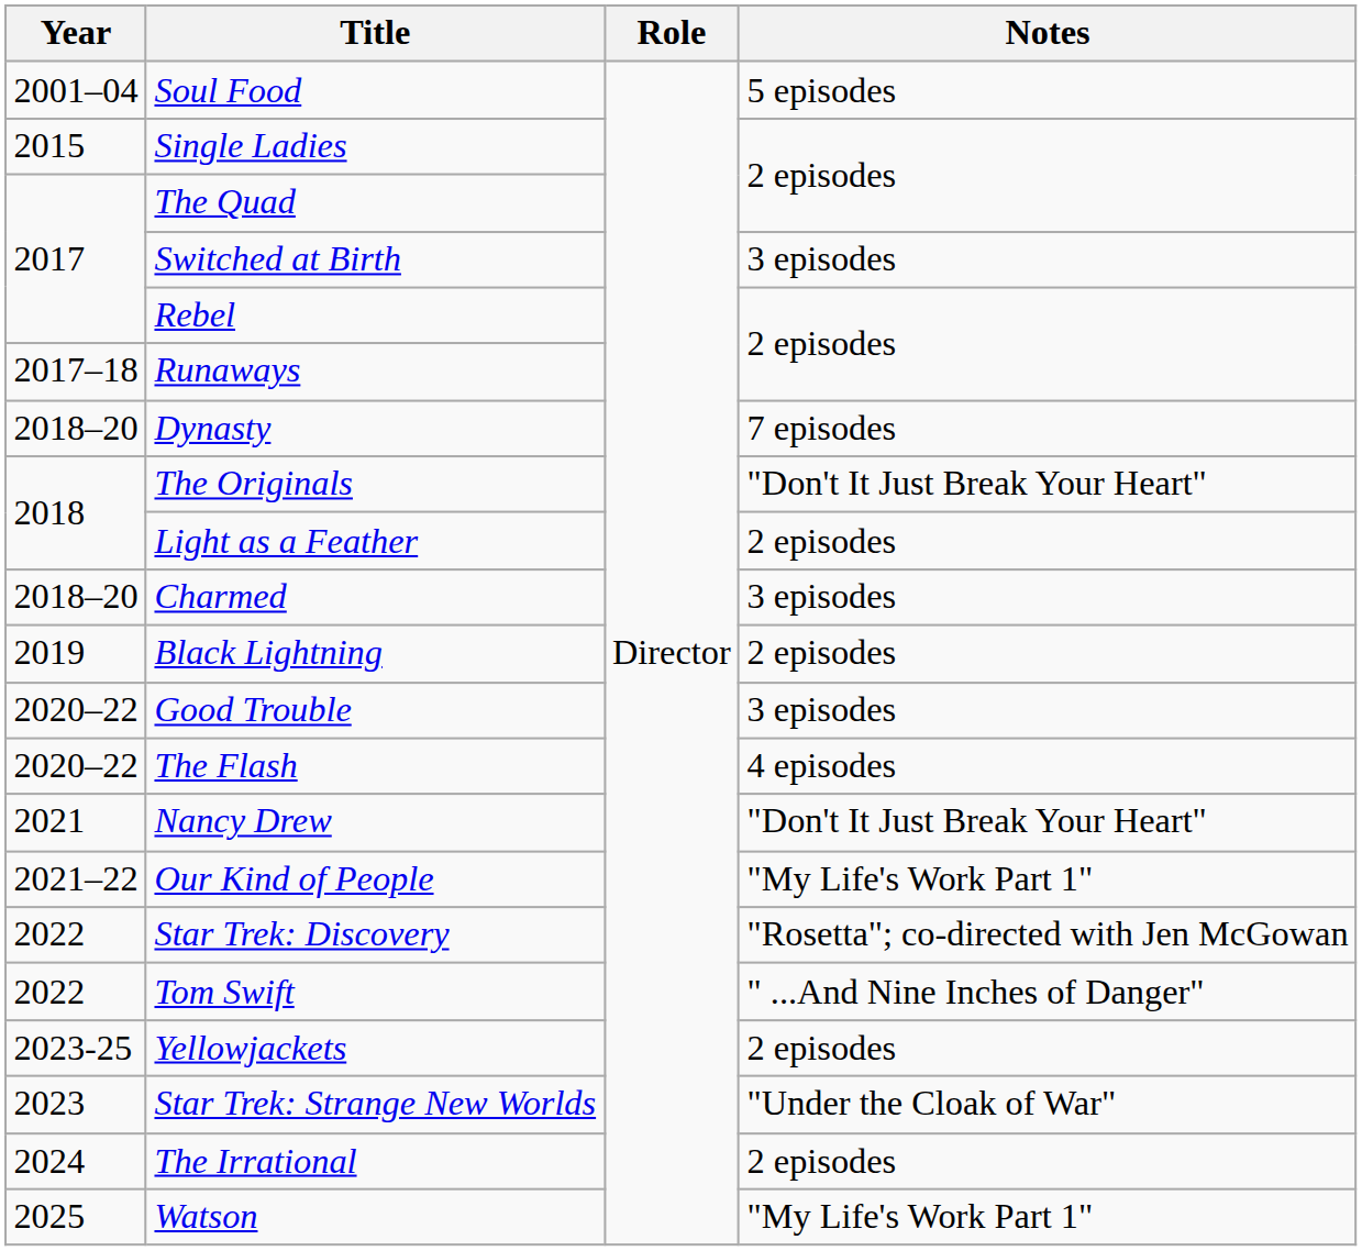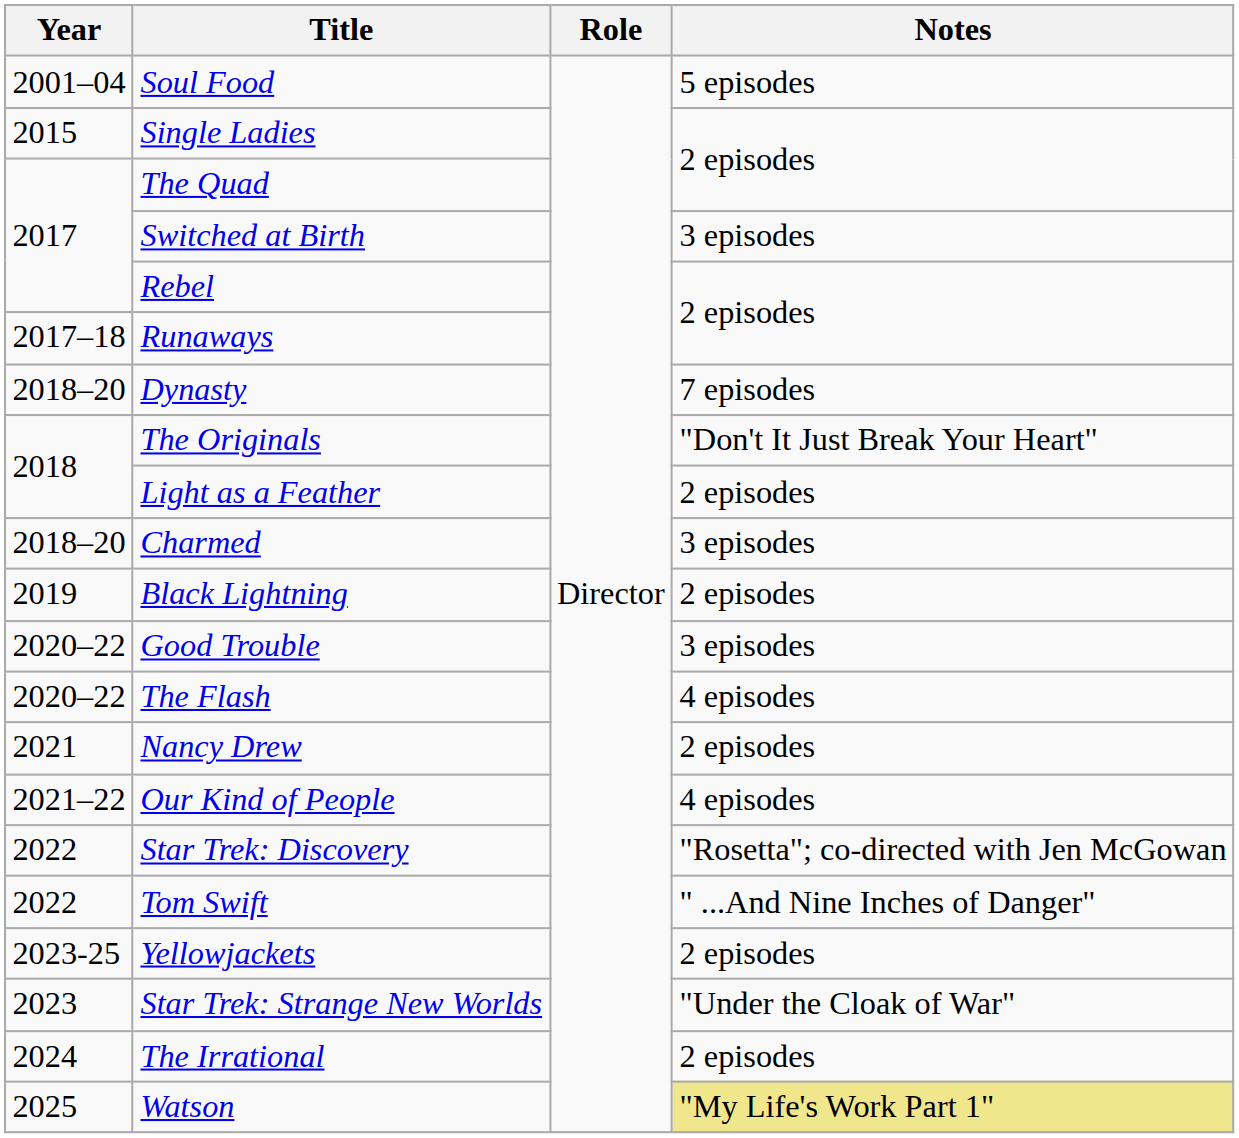 <table class="wikitable">
 <tr>
 <th>Year</th>
 <th>Title</th>
 <th>Role</th>
 <th>Notes</th>
 </tr>
 <tr>
 <td>2001–04</td>
 <td><em><a href='#'>Soul Food</a></em></td>
 <td rowspan="22">Director</td>
 <td>5 episodes</td>
 </tr>
 <tr>
 <td>2015</td>
 <td><em><a href='#'>Single Ladies</a></em></td>
 <td rowspan="2">2 episodes</td>
 </tr>
 <tr>
 <td rowspan="3">2017</td>
 <td><em><a href='#'>The Quad</a></em></td>
 </tr>
 <tr>
 <td><em><a href='#'>Switched at Birth</a></em></td>
 <td>3 episodes</td>
 </tr>
 <tr>
 <td><em><a href='#'>Rebel</a></em></td>
 <td rowspan="2">2 episodes</td>
 </tr>
 <tr>
 <td>2017–18</td>
 <td><em><a href='#'>Runaways</a></em></td>
 </tr>
 <tr>
 <td>2018–20</td>
 <td><em><a href='#'>Dynasty</a></em></td>
 <td>7 episodes</td>
 </tr>
 <tr>
 <td rowspan="2">2018</td>
 <td><em><a href='#'>The Originals</a></em></td>
 <td>"Don't It Just Break Your Heart"</td>
 </tr>
 <tr>
 <td><em><a href='#'>Light as a Feather</a></em></td>
 <td>2 episodes</td>
 </tr>
 <tr>
 <td>2018–20</td>
 <td><em><a href='#'>Charmed</a></em></td>
 <td>3 episodes</td>
 </tr>
 <tr>
 <td>2019</td>
 <td><em><a href='#'>Black Lightning</a></em></td>
 <td>2 episodes</td>
 </tr>
 <tr>
 <td>2020–22</td>
 <td><em><a href='#'>Good Trouble</a></em></td>
 <td>3 episodes</td>
 </tr>
 <tr>
 <td>2020–22</td>
 <td><em><a href='#'>The Flash</a></em></td>
 <td>4 episodes</td>
 </tr>
 <tr>
 <td>2021</td>
 <td><em><a href='#'>Nancy Drew</a></em></td>
-<td>"Don't It Just Break Your Heart"</td>
+<td>2 episodes</td>
 </tr>
 <tr>
 <td>2021–22</td>
 <td><em><a href='#'>Our Kind of People</a></em></td>
-<td>"My Life's Work Part 1"</td>
+<td>4 episodes</td>
 </tr>
 <tr>
 <td>2022</td>
 <td><em><a href='#'>Star Trek: Discovery</a></em></td>
 <td>"Rosetta"; co-directed with Jen McGowan</td>
 </tr>
 <tr>
 <td>2022</td>
 <td><em><a href='#'>Tom Swift</a></em></td>
 <td>" ...And Nine Inches of Danger"</td>
 </tr>
 <tr>
 <td>2023-25</td>
 <td><em><a href='#'>Yellowjackets</a></em></td>
 <td>2 episodes</td>
 </tr>
 <tr>
 <td>2023</td>
 <td><em><a href='#'>Star Trek: Strange New Worlds</a></em></td>
 <td>"Under the Cloak of War"</td>
 </tr>
 <tr>
 <td>2024</td>
 <td><em><a href='#'>The Irrational</a></em></td>
 <td>2 episodes</td>
 </tr>
 <tr>
 <td>2025</td>
 <td><em><a href='#'>Watson</a></em></td>
-<td>"My Life's Work Part 1"</td>
+<td style="background: khaki;">"My Life's Work Part 1"</td>
 </tr>
 </table>
